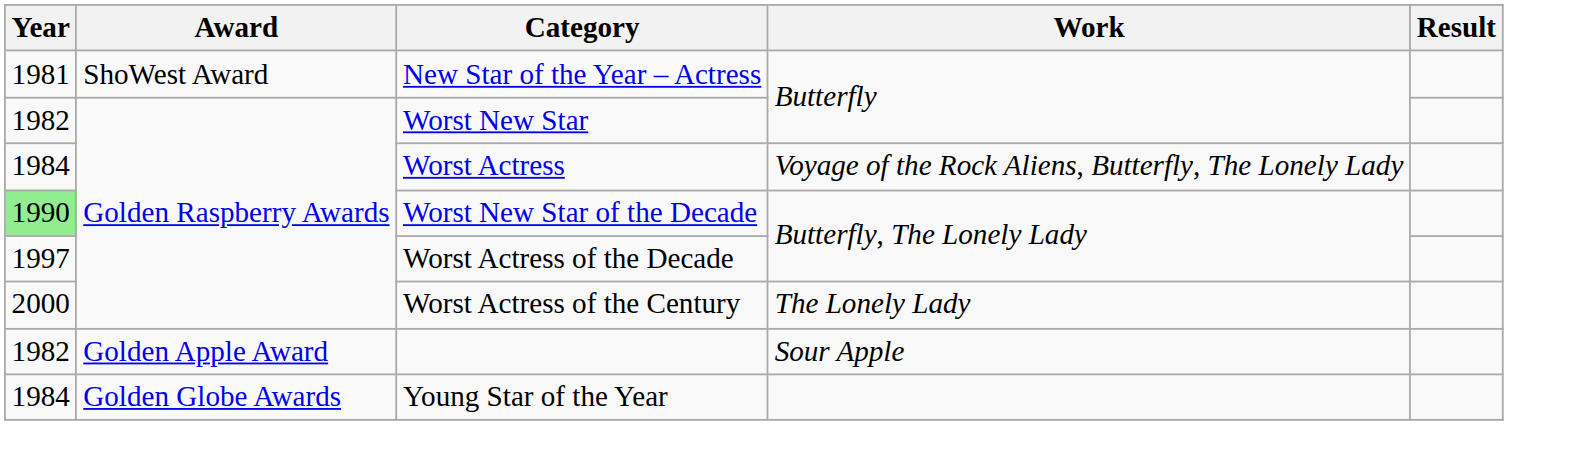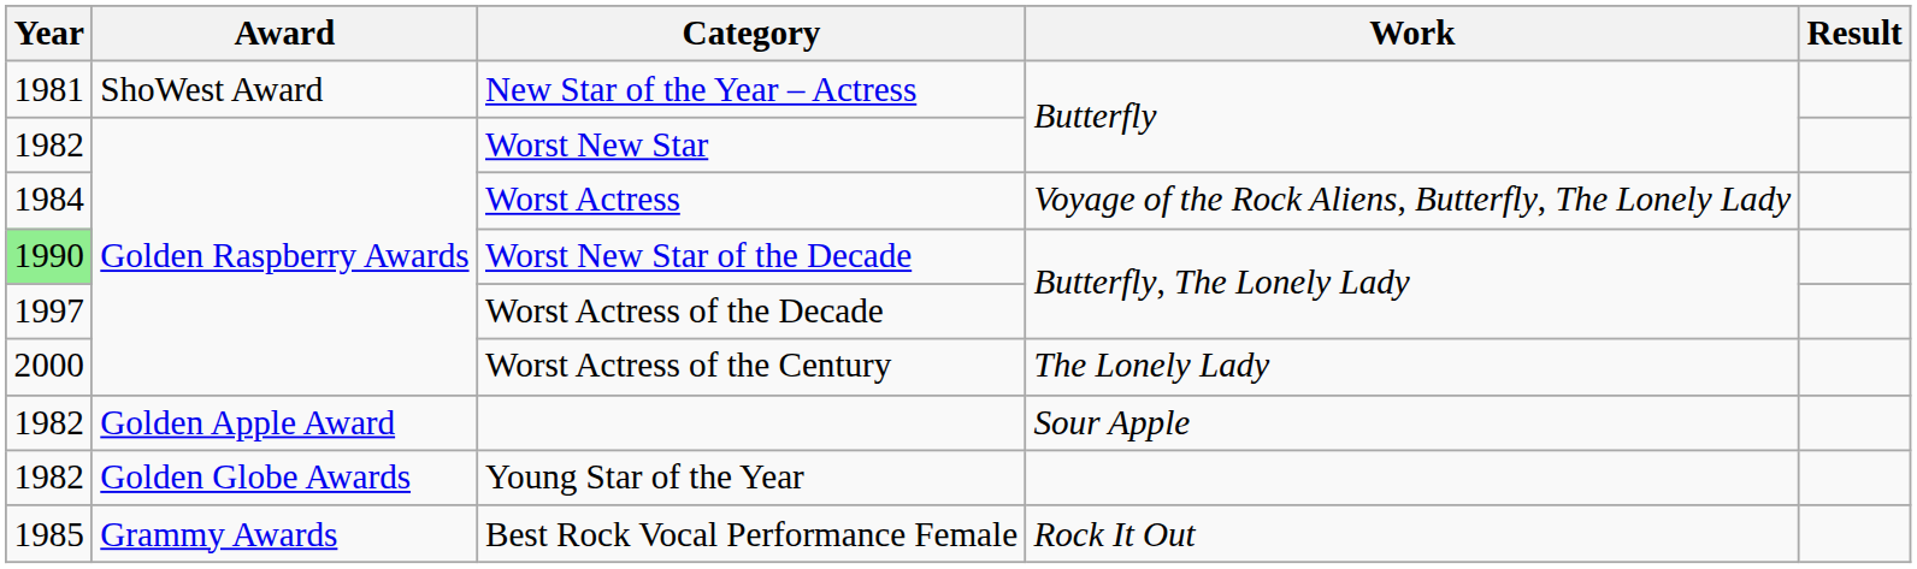 <table class="wikitable">
 <tr>
 <th>Year</th>
 <th>Award</th>
 <th>Category</th>
 <th>Work</th>
 <th>Result</th>
 </tr>
 <tr>
 <td>1981</td>
 <td>ShoWest Award</td>
 <td><a href='#'>New Star of the Year – Actress</a></td>
 <td rowspan="2"><em>Butterfly</em></td>
 <td></td>
 </tr>
 <tr>
 <td>1982</td>
 <td rowspan="5"><a href='#'>Golden Raspberry Awards</a></td>
 <td><a href='#'>Worst New Star</a></td>
 <td></td>
 </tr>
 <tr>
 <td>1984</td>
 <td><a href='#'>Worst Actress</a></td>
 <td><em>Voyage of the Rock Aliens</em>, <em>Butterfly</em>, <em>The Lonely Lady</em></td>
 <td></td>
 </tr>
 <tr>
 <td style="background: lightgreen;">1990</td>
 <td><a href='#'>Worst New Star of the Decade</a></td>
 <td rowspan="2"><em>Butterfly</em>, <em>The Lonely Lady</em></td>
 <td></td>
 </tr>
 <tr>
 <td>1997</td>
 <td>Worst Actress of the Decade</td>
 <td></td>
 </tr>
 <tr>
 <td>2000</td>
 <td>Worst Actress of the Century</td>
 <td><em>The Lonely Lady</em></td>
 <td></td>
 </tr>
 <tr>
 <td>1982</td>
 <td><a href='#'>Golden Apple Award</a></td>
 <td></td>
 <td><em>Sour Apple</em></td>
 <td></td>
 </tr>
 <tr>
-<td>1984</td>
+<td>1982</td>
 <td><a href='#'>Golden Globe Awards</a></td>
 <td>Young Star of the Year</td>
 <td></td>
 <td></td>
 </tr>
+<tr>
+<td>1985</td>
+<td><a href='#'>Grammy Awards</a></td>
+<td>Best Rock Vocal Performance Female</td>
+<td><em>Rock It Out</em></td>
+<td></td>
+</tr>
 </table>
